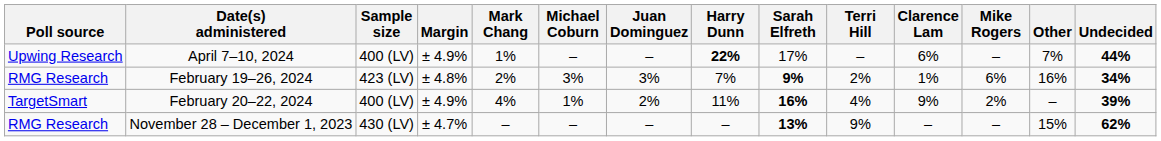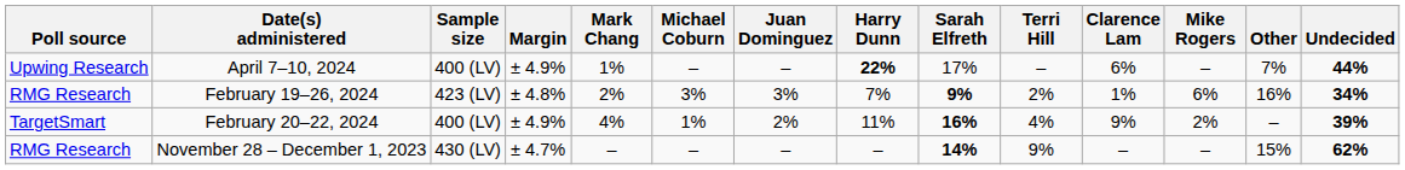 <table class="wikitable" style="font-size:90%;text-align:center;">
 <tr valign=bottom>
 <th>Poll source</th>
 <th>Date(s)<br>administered</th>
 <th>Sample<br>size</th>
 <th>Margin<br></th>
 <th style="width:60px;">Mark<br>Chang</th>
 <th style="width:60px;">Michael<br>Coburn</th>
 <th style="width:60px;">Juan<br>Dominguez</th>
 <th style="width:60px;">Harry<br>Dunn</th>
 <th style="width:60px;">Sarah<br>Elfreth</th>
 <th style="width:60px;">Terri<br>Hill</th>
 <th style="width:60px;">Clarence<br>Lam</th>
 <th style="width:60px;">Mike<br>Rogers</th>
 <th>Other</th>
 <th>Undecided</th>
 </tr>
 <tr>
 <td style="text-align:left;"><a href='#'>Upwing Research</a></td>
 <td>April 7–10, 2024</td>
 <td>400 (LV)</td>
 <td>± 4.9%</td>
 <td>1%</td>
 <td>–</td>
 <td>–</td>
 <td><strong>22%</strong></td>
 <td>17%</td>
 <td>–</td>
 <td>6%</td>
 <td>–</td>
 <td>7%</td>
 <td><strong>44%</strong></td>
 </tr>
 <tr>
 <td style="text-align:left;"><a href='#'>RMG Research</a></td>
 <td>February 19–26, 2024</td>
 <td>423 (LV)</td>
 <td>± 4.8%</td>
 <td>2%</td>
 <td>3%</td>
 <td>3%</td>
 <td>7%</td>
 <td><strong>9%</strong></td>
 <td>2%</td>
 <td>1%</td>
 <td>6%</td>
 <td>16%</td>
 <td><strong>34%</strong></td>
 </tr>
 <tr>
 <td style="text-align:left;"><a href='#'>TargetSmart</a></td>
 <td>February 20–22, 2024</td>
 <td>400 (LV)</td>
 <td>± 4.9%</td>
 <td>4%</td>
 <td>1%</td>
 <td>2%</td>
 <td>11%</td>
 <td><strong>16%</strong></td>
 <td>4%</td>
 <td>9%</td>
 <td>2%</td>
 <td>–</td>
 <td><strong>39%</strong></td>
 </tr>
 <tr>
 <td style="text-align:left;"><a href='#'>RMG Research</a></td>
 <td>November 28 – December 1, 2023</td>
 <td>430 (LV)</td>
 <td>± 4.7%</td>
 <td>–</td>
 <td>–</td>
 <td>–</td>
 <td>–</td>
-<td><strong>13%</strong></td>
+<td><strong>14%</strong></td>
 <td>9%</td>
 <td>–</td>
 <td>–</td>
 <td>15%</td>
 <td><strong>62%</strong></td>
 </tr>
 </table>
